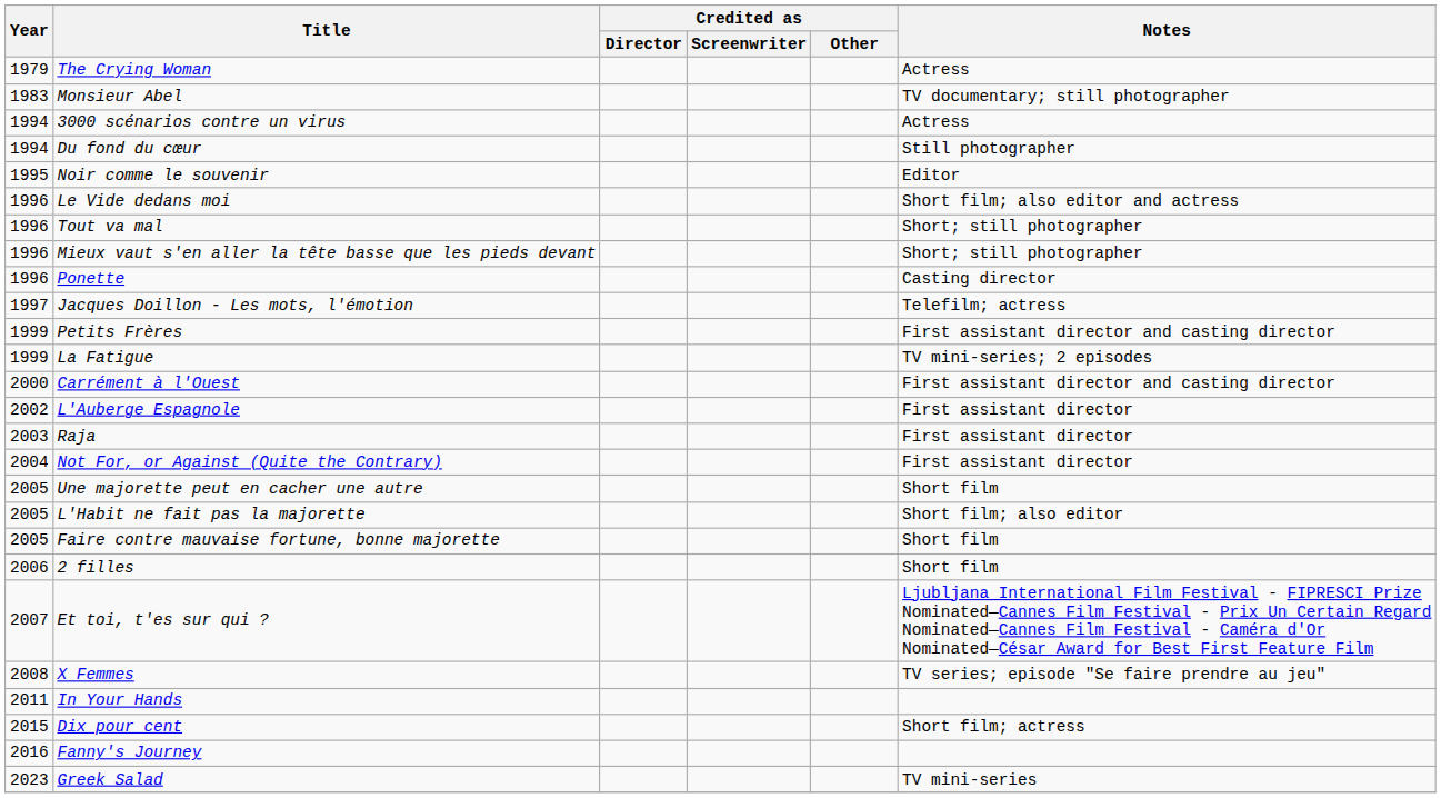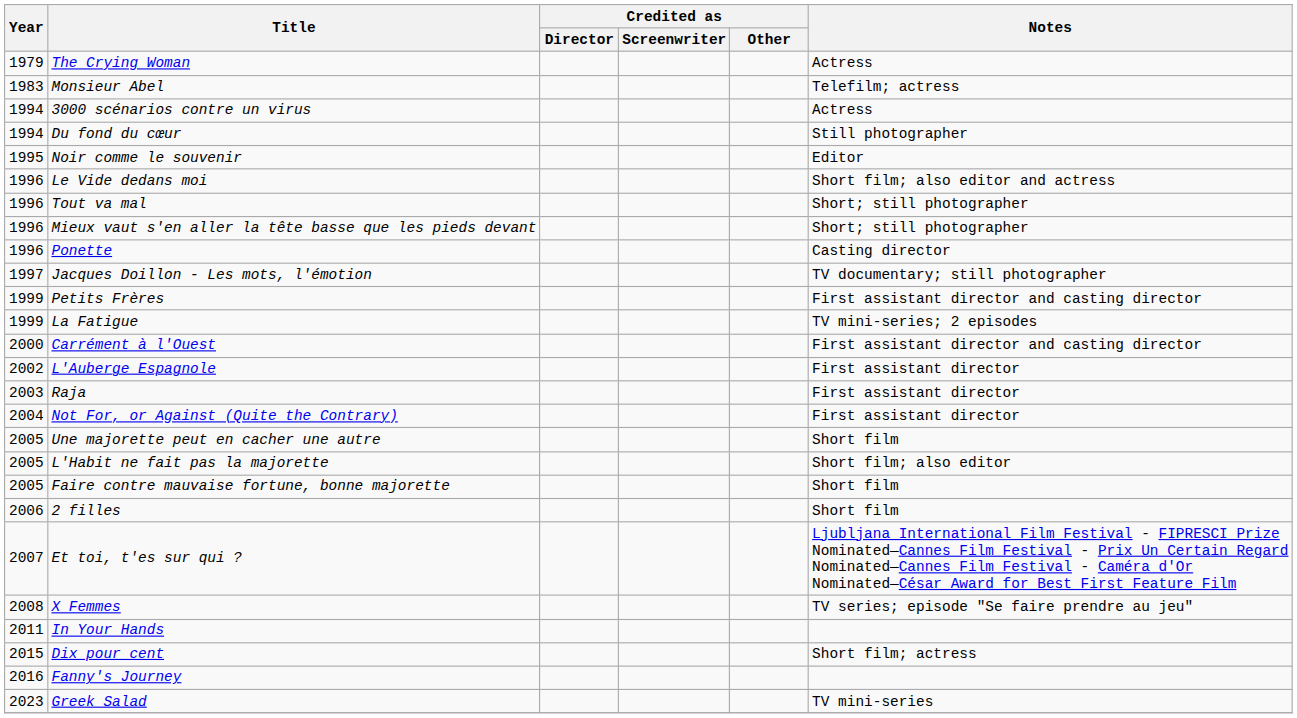 <table class="wikitable sortable">
 <tr>
 <th rowspan=2 width="33">Year</th>
 <th rowspan=2>Title</th>
 <th colspan=3>Credited as</th>
 <th rowspan=2>Notes</th>
 </tr>
 <tr>
 <th width=65>Director</th>
 <th width=65>Screenwriter</th>
 <th width=65>Other</th>
 </tr>
 <tr>
 <td align="center">1979</td>
 <td align="left"><em><a href='#'>The Crying Woman</a></em></td>
 <td></td>
 <td></td>
 <td></td>
 <td>Actress</td>
 </tr>
 <tr>
 <td align="center">1983</td>
 <td align="left"><em>Monsieur Abel</em></td>
 <td></td>
 <td></td>
 <td></td>
-<td>TV documentary; still photographer</td>
+<td>Telefilm; actress</td>
 </tr>
 <tr>
 <td align="center">1994</td>
 <td align="left"><em>3000 scénarios contre un virus</em></td>
 <td></td>
 <td></td>
 <td></td>
 <td>Actress</td>
 </tr>
 <tr>
 <td align="center">1994</td>
 <td align="left"><em>Du fond du cœur</em></td>
 <td></td>
 <td></td>
 <td></td>
 <td>Still photographer</td>
 </tr>
 <tr>
 <td align="center">1995</td>
 <td align="left"><em>Noir comme le souvenir</em></td>
 <td></td>
 <td></td>
 <td></td>
 <td>Editor</td>
 </tr>
 <tr>
 <td align="center">1996</td>
 <td align="left"><em>Le Vide dedans moi</em></td>
 <td></td>
 <td></td>
 <td></td>
 <td>Short film; also editor and actress</td>
 </tr>
 <tr>
 <td align="center">1996</td>
 <td align="left"><em>Tout va mal</em></td>
 <td></td>
 <td></td>
 <td></td>
 <td>Short; still photographer</td>
 </tr>
 <tr>
 <td align="center">1996</td>
 <td align="left"><em>Mieux vaut s'en aller la tête basse que les pieds devant</em></td>
 <td></td>
 <td></td>
 <td></td>
 <td>Short; still photographer</td>
 </tr>
 <tr>
 <td align="center">1996</td>
 <td align="left"><em><a href='#'>Ponette</a></em></td>
 <td></td>
 <td></td>
 <td></td>
 <td>Casting director</td>
 </tr>
 <tr>
 <td align="center">1997</td>
 <td align="left"><em>Jacques Doillon - Les mots, l'émotion</em></td>
 <td></td>
 <td></td>
 <td></td>
-<td>Telefilm; actress</td>
+<td>TV documentary; still photographer</td>
 </tr>
 <tr>
 <td align="center">1999</td>
 <td align="left"><em>Petits Frères</em></td>
 <td></td>
 <td></td>
 <td></td>
 <td>First assistant director and casting director</td>
 </tr>
 <tr>
 <td align="center">1999</td>
 <td align="left"><em>La Fatigue</em></td>
 <td></td>
 <td></td>
 <td></td>
 <td>TV mini-series; 2 episodes</td>
 </tr>
 <tr>
 <td align="center">2000</td>
 <td align="left"><em><a href='#'>Carrément à l'Ouest</a></em></td>
 <td></td>
 <td></td>
 <td></td>
 <td>First assistant director and casting director</td>
 </tr>
 <tr>
 <td align="center">2002</td>
 <td align="left"><em><a href='#'>L'Auberge Espagnole</a></em></td>
 <td></td>
 <td></td>
 <td></td>
 <td>First assistant director</td>
 </tr>
 <tr>
 <td align="center">2003</td>
 <td align="left"><em>Raja</em></td>
 <td></td>
 <td></td>
 <td></td>
 <td>First assistant director</td>
 </tr>
 <tr>
 <td align="center">2004</td>
 <td align="left"><em><a href='#'>Not For, or Against (Quite the Contrary)</a></em></td>
 <td></td>
 <td></td>
 <td></td>
 <td>First assistant director</td>
 </tr>
 <tr>
 <td align="center">2005</td>
 <td align="left"><em>Une majorette peut en cacher une autre</em></td>
 <td></td>
 <td></td>
 <td></td>
 <td>Short film</td>
 </tr>
 <tr>
 <td align="center">2005</td>
 <td align="left"><em> L'Habit ne fait pas la majorette</em></td>
 <td></td>
 <td></td>
 <td></td>
 <td>Short film; also editor</td>
 </tr>
 <tr>
 <td align="center">2005</td>
 <td align="left"><em>Faire contre mauvaise fortune, bonne majorette</em></td>
 <td></td>
 <td></td>
 <td></td>
 <td>Short film</td>
 </tr>
 <tr>
 <td align="center">2006</td>
 <td align="left"><em>2 filles</em></td>
 <td></td>
 <td></td>
 <td></td>
 <td>Short film</td>
 </tr>
 <tr>
 <td align="center">2007</td>
 <td align="left"><em>Et toi, t'es sur qui ?</em></td>
 <td></td>
 <td></td>
 <td></td>
 <td><a href='#'>Ljubljana International Film Festival</a> - <a href='#'>FIPRESCI Prize</a><br>Nominated—<a href='#'>Cannes Film Festival</a> - <a href='#'>Prix Un Certain Regard</a><br>Nominated—<a href='#'>Cannes Film Festival</a> - <a href='#'>Caméra d'Or</a><br>Nominated—<a href='#'>César Award for Best First Feature Film</a></td>
 </tr>
 <tr>
 <td align="center">2008</td>
 <td align="left"><em><a href='#'>X Femmes</a></em></td>
 <td></td>
 <td></td>
 <td></td>
 <td>TV series; episode "Se faire prendre au jeu"</td>
 </tr>
 <tr>
 <td align="center">2011</td>
 <td align="left"><em><a href='#'>In Your Hands</a></em></td>
 <td></td>
 <td></td>
 <td></td>
 <td></td>
 </tr>
 <tr>
 <td align="center">2015</td>
 <td align="left"><em><a href='#'>Dix pour cent</a></em></td>
 <td></td>
 <td></td>
 <td></td>
 <td>Short film; actress</td>
 </tr>
 <tr>
 <td align="center">2016</td>
 <td align="left"><em><a href='#'>Fanny's Journey</a></em></td>
 <td></td>
 <td></td>
 <td></td>
 <td></td>
 </tr>
 <tr>
 <td align="center">2023</td>
 <td align="left"><em><a href='#'>Greek Salad</a></em></td>
 <td></td>
 <td></td>
 <td></td>
 <td>TV mini-series</td>
 </tr>
 <tr>
 </tr>
 </table>
